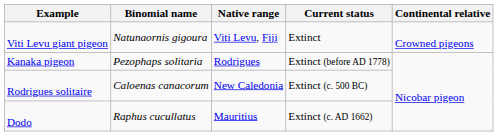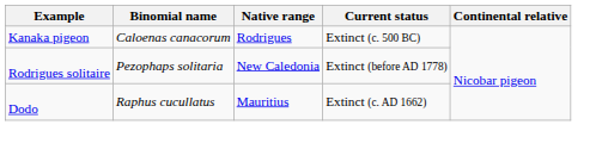 <table class=wikitable>
 <tr>
 <th>Example</th>
 <th>Binomial name</th>
 <th>Native range</th>
 <th>Current status</th>
 <th>Continental relative</th>
 </tr>
 <tr>
-<td><br><a href='#'>Viti Levu giant pigeon</a></td>
-<td><em>Natunaornis gigoura</em></td>
-<td><a href='#'>Viti Levu</a>, <a href='#'>Fiji</a></td>
-<td>Extinct</td>
-<td><br><a href='#'>Crowned pigeons</a></td>
-</tr>
-<tr>
 <td><a href='#'>Kanaka pigeon</a></td>
-<td><em>Pezophaps solitaria</em></td>
+<td><em>Caloenas canacorum</em></td>
 <td><a href='#'>Rodrigues</a></td>
-<td>Extinct <small>(before AD 1778)</small></td>
+<td>Extinct <small>(c. 500 BC)</small></td>
 <td rowspan="3"><br><a href='#'>Nicobar pigeon</a></td>
 </tr>
 <tr>
 <td><br><a href='#'>Rodrigues solitaire</a></td>
-<td><em>Caloenas canacorum</em></td>
+<td><em>Pezophaps solitaria</em></td>
 <td><a href='#'>New Caledonia</a></td>
-<td>Extinct <small>(c. 500 BC)</small></td>
+<td>Extinct <small>(before AD 1778)</small></td>
 </tr>
 <tr>
 <td><br><a href='#'>Dodo</a></td>
 <td><em>Raphus cucullatus</em></td>
 <td><a href='#'>Mauritius</a></td>
 <td>Extinct <small>(c. AD 1662)</small></td>
 </tr>
 </table>
